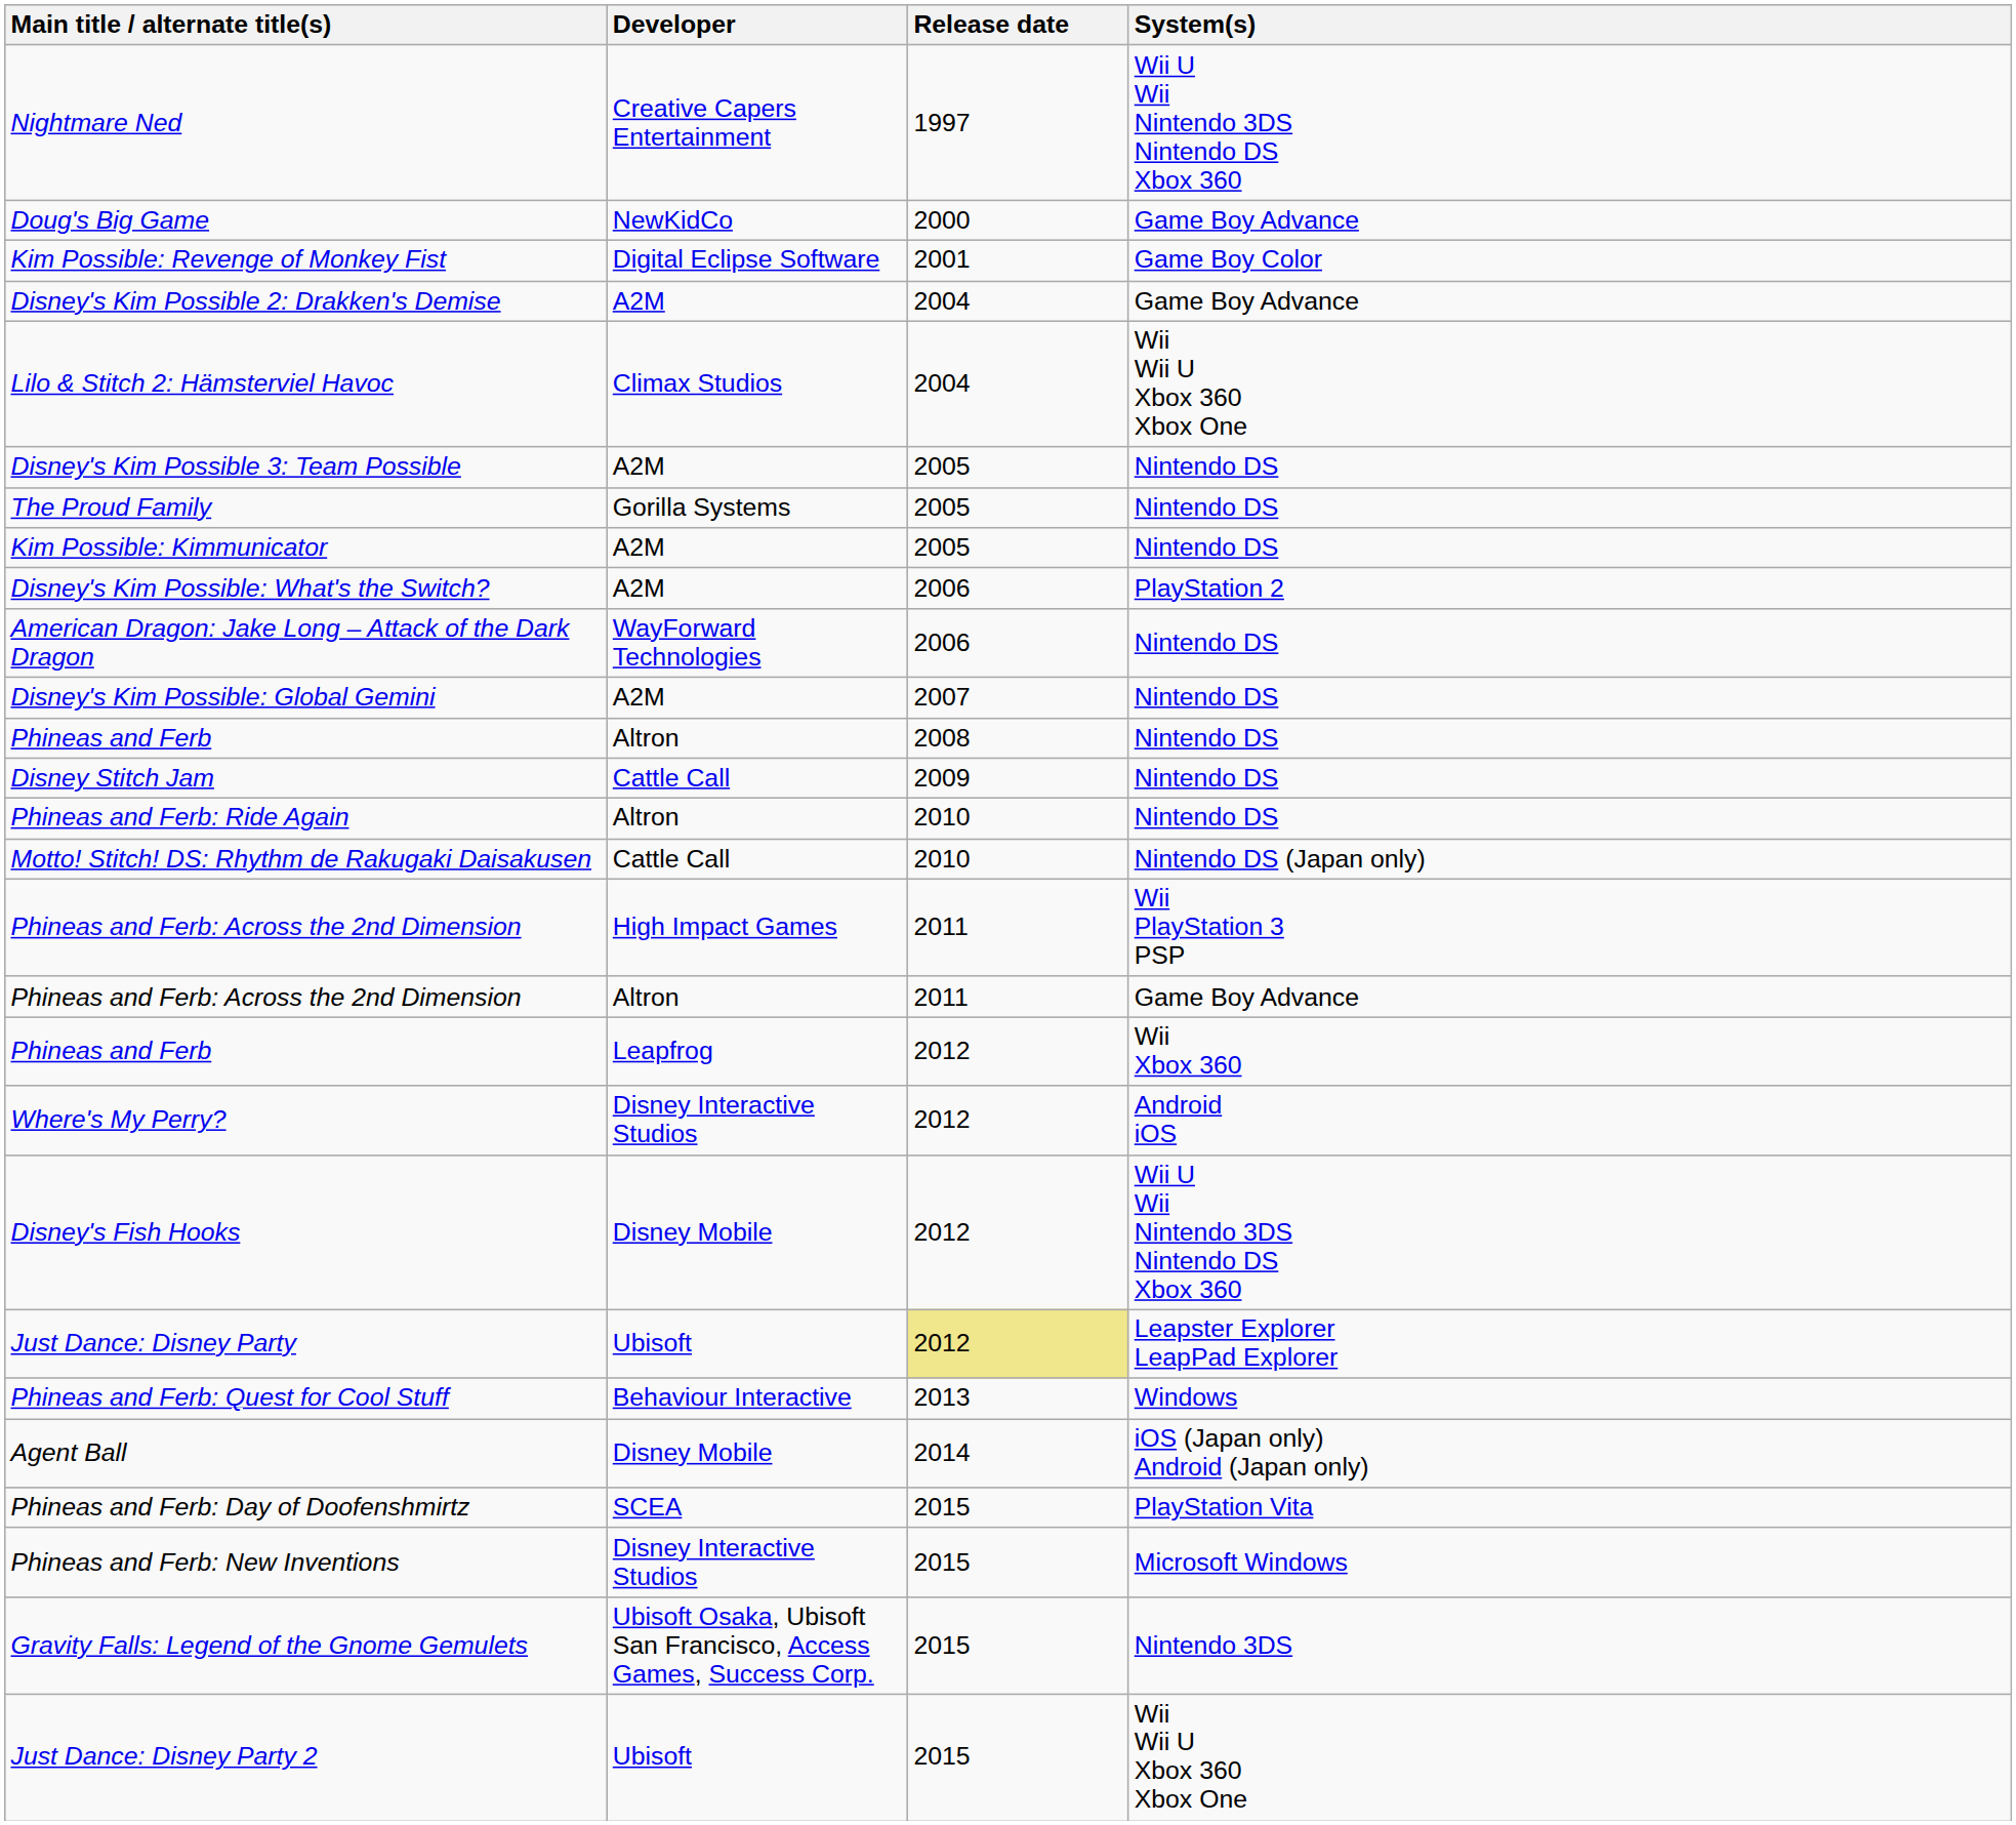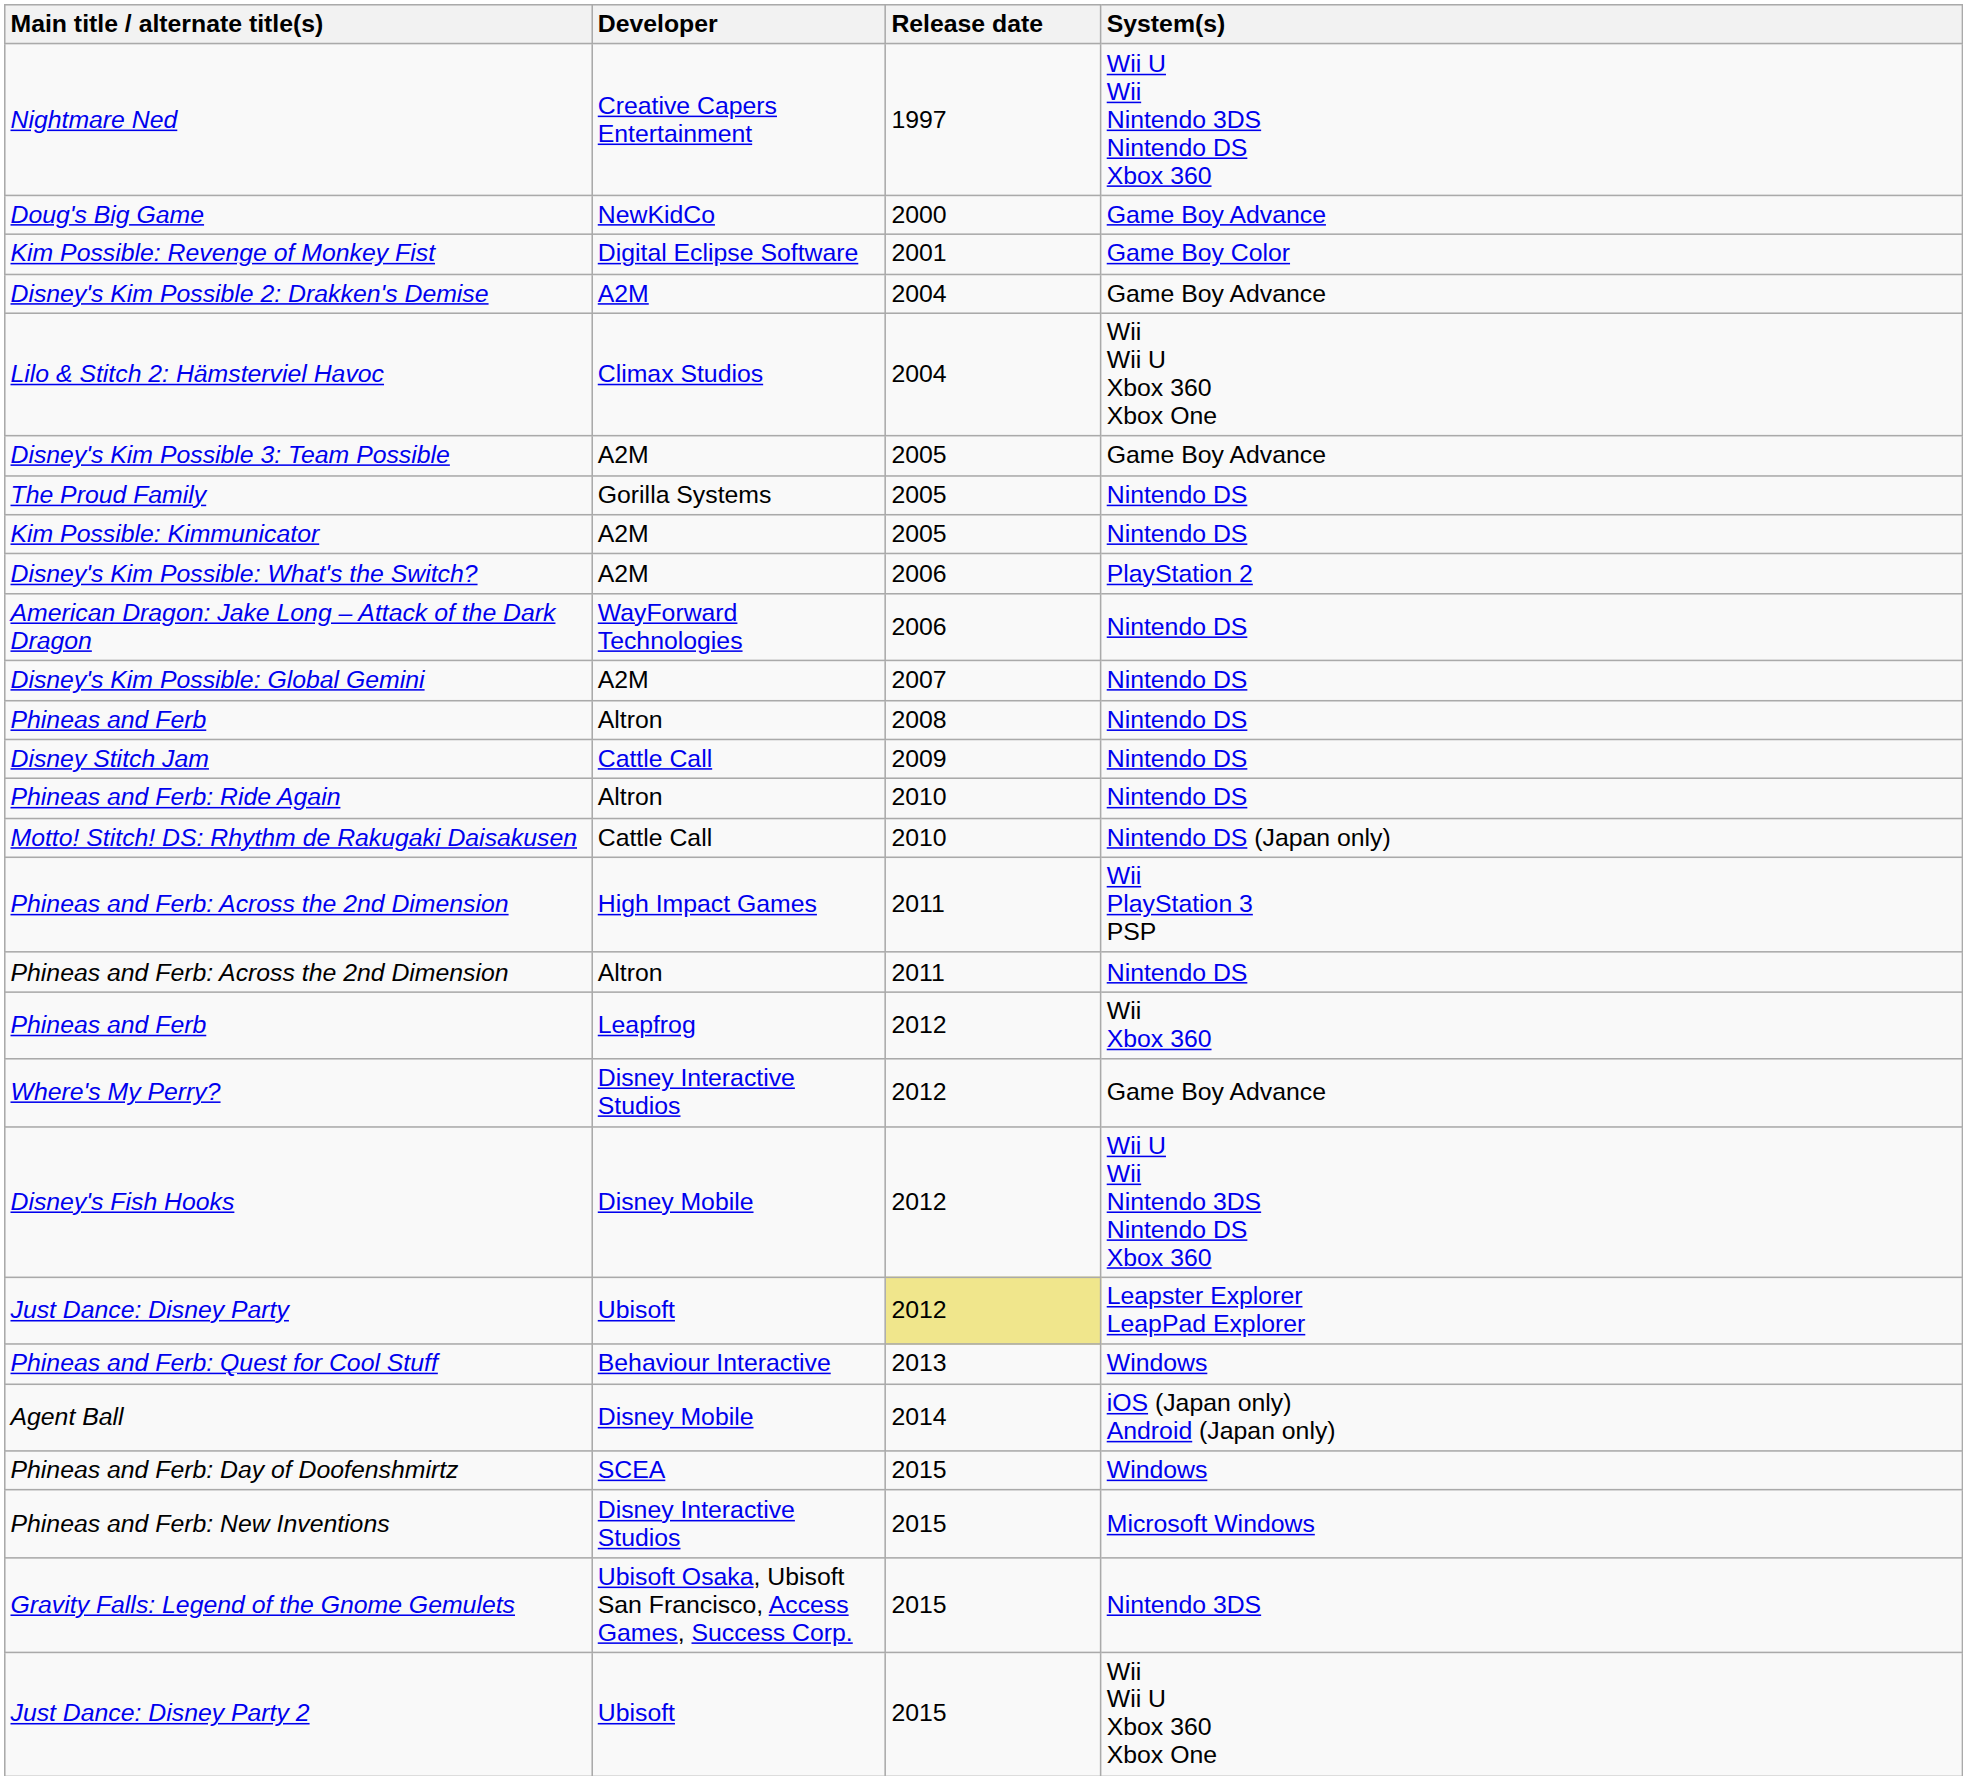 <table class="wikitable sortable" style="width: 100%;">
 <tr>
 <th style="width:30%; text-align:left;">Main title / alternate title(s)</th>
 <th style="width:15%; text-align:left;">Developer</th>
 <th style="width:11%; text-align:left;">Release date</th>
 <th style="width:44%; text-align:left;">System(s)</th>
 </tr>
 <tr>
 <td><em><a href='#'>Nightmare Ned</a></em></td>
 <td><a href='#'>Creative Capers Entertainment</a></td>
 <td>1997</td>
 <td><a href='#'>Wii U</a><br><a href='#'>Wii</a><br><a href='#'>Nintendo 3DS</a><br><a href='#'>Nintendo DS</a><br><a href='#'>Xbox 360</a></td>
 </tr>
 <tr>
 <td><em><a href='#'>Doug's Big Game</a></em></td>
 <td><a href='#'>NewKidCo</a></td>
 <td>2000</td>
 <td><a href='#'>Game Boy Advance</a></td>
 </tr>
 <tr>
 <td><em><a href='#'>Kim Possible: Revenge of Monkey Fist</a></em></td>
 <td><a href='#'>Digital Eclipse Software</a></td>
 <td>2001</td>
 <td><a href='#'>Game Boy Color</a></td>
 </tr>
 <tr>
 <td><em><a href='#'>Disney's Kim Possible 2: Drakken's Demise</a></em></td>
 <td><a href='#'>A2M</a></td>
 <td>2004</td>
 <td>Game Boy Advance</td>
 </tr>
 <tr>
 <td><em><a href='#'>Lilo & Stitch 2: Hämsterviel Havoc</a></em></td>
 <td><a href='#'>Climax Studios</a></td>
 <td>2004</td>
 <td>Wii<br>Wii U<br>Xbox 360<br>Xbox One</td>
 </tr>
 <tr>
 <td><em><a href='#'>Disney's Kim Possible 3: Team Possible</a></em></td>
 <td>A2M</td>
 <td>2005</td>
-<td><a href='#'>Nintendo DS</a></td>
+<td>Game Boy Advance</td>
 </tr>
 <tr>
 <td><em><a href='#'>The Proud Family</a></em></td>
 <td>Gorilla Systems</td>
 <td>2005</td>
 <td><a href='#'>Nintendo DS</a></td>
 </tr>
 <tr>
 <td><em><a href='#'>Kim Possible: Kimmunicator</a></em></td>
 <td>A2M</td>
 <td>2005</td>
 <td><a href='#'>Nintendo DS</a></td>
 </tr>
 <tr>
 <td><em><a href='#'>Disney's Kim Possible: What's the Switch?</a></em></td>
 <td>A2M</td>
 <td>2006</td>
 <td><a href='#'>PlayStation 2</a></td>
 </tr>
 <tr>
 <td><em><a href='#'>American Dragon: Jake Long – Attack of the Dark Dragon</a></em></td>
 <td><a href='#'>WayForward Technologies</a></td>
 <td>2006</td>
 <td><a href='#'>Nintendo DS</a></td>
 </tr>
 <tr>
 <td><em><a href='#'>Disney's Kim Possible: Global Gemini</a></em></td>
 <td>A2M</td>
 <td>2007</td>
 <td><a href='#'>Nintendo DS</a></td>
 </tr>
 <tr>
 <td><em><a href='#'>Phineas and Ferb</a></em></td>
 <td>Altron</td>
 <td>2008</td>
 <td><a href='#'>Nintendo DS</a></td>
 </tr>
 <tr>
 <td><em><a href='#'>Disney Stitch Jam</a></em></td>
 <td><a href='#'>Cattle Call</a></td>
 <td>2009</td>
 <td><a href='#'>Nintendo DS</a></td>
 </tr>
 <tr>
 <td><em><a href='#'>Phineas and Ferb: Ride Again</a></em></td>
 <td>Altron</td>
 <td>2010</td>
 <td><a href='#'>Nintendo DS</a></td>
 </tr>
 <tr>
 <td><em><a href='#'>Motto! Stitch! DS: Rhythm de Rakugaki Daisakusen</a></em></td>
 <td>Cattle Call</td>
 <td>2010</td>
 <td><a href='#'>Nintendo DS</a> (Japan only)</td>
 </tr>
 <tr>
 <td><em><a href='#'>Phineas and Ferb: Across the 2nd Dimension</a></em></td>
 <td><a href='#'>High Impact Games</a></td>
 <td>2011</td>
 <td><a href='#'>Wii</a><br><a href='#'>PlayStation 3</a><br>PSP</td>
 </tr>
 <tr>
 <td><em>Phineas and Ferb: Across the 2nd Dimension</em></td>
 <td>Altron</td>
 <td>2011</td>
-<td>Game Boy Advance</td>
+<td><a href='#'>Nintendo DS</a></td>
 </tr>
 <tr>
 <td><em><a href='#'>Phineas and Ferb</a></em></td>
 <td><a href='#'>Leapfrog</a></td>
 <td>2012</td>
 <td>Wii<br><a href='#'>Xbox 360</a></td>
 </tr>
 <tr>
 <td><em><a href='#'>Where's My Perry?</a></em></td>
 <td><a href='#'>Disney Interactive Studios</a></td>
 <td>2012</td>
-<td><a href='#'>Android</a><br><a href='#'>iOS</a></td>
+<td>Game Boy Advance</td>
 </tr>
 <tr>
 <td><em><a href='#'>Disney's Fish Hooks</a></em></td>
 <td><a href='#'>Disney Mobile</a></td>
 <td>2012</td>
 <td><a href='#'>Wii U</a><br><a href='#'>Wii</a><br><a href='#'>Nintendo 3DS</a><br><a href='#'>Nintendo DS</a><br><a href='#'>Xbox 360</a></td>
 </tr>
 <tr>
 <td><em><a href='#'>Just Dance: Disney Party</a></em></td>
 <td><a href='#'>Ubisoft</a></td>
 <td style="background: khaki;">2012</td>
 <td><a href='#'>Leapster Explorer</a><br><a href='#'>LeapPad Explorer</a></td>
 </tr>
 <tr>
 <td><em><a href='#'>Phineas and Ferb: Quest for Cool Stuff</a></em></td>
 <td><a href='#'>Behaviour Interactive</a></td>
 <td>2013</td>
 <td><a href='#'>Windows</a></td>
 </tr>
 <tr>
 <td><em>Agent Ball</em></td>
 <td><a href='#'>Disney Mobile</a></td>
 <td>2014</td>
 <td><a href='#'>iOS</a> (Japan only)<br><a href='#'>Android</a> (Japan only)</td>
 </tr>
 <tr>
 <td><em>Phineas and Ferb: Day of Doofenshmirtz</em></td>
 <td><a href='#'>SCEA</a></td>
 <td>2015</td>
-<td><a href='#'>PlayStation Vita</a></td>
+<td><a href='#'>Windows</a></td>
 </tr>
 <tr>
 <td><em>Phineas and Ferb: New Inventions</em></td>
 <td><a href='#'>Disney Interactive Studios</a></td>
 <td>2015</td>
 <td><a href='#'>Microsoft Windows</a></td>
 </tr>
 <tr>
 <td><em><a href='#'>Gravity Falls: Legend of the Gnome Gemulets</a></em></td>
 <td><a href='#'>Ubisoft Osaka</a>, Ubisoft San Francisco, <a href='#'>Access Games</a>, <a href='#'>Success Corp.</a></td>
 <td>2015</td>
 <td><a href='#'>Nintendo 3DS</a></td>
 </tr>
 <tr>
 <td><em><a href='#'>Just Dance: Disney Party 2</a></em></td>
 <td><a href='#'>Ubisoft</a></td>
 <td>2015</td>
 <td>Wii<br>Wii U<br>Xbox 360<br>Xbox One</td>
 </tr>
 </table>
